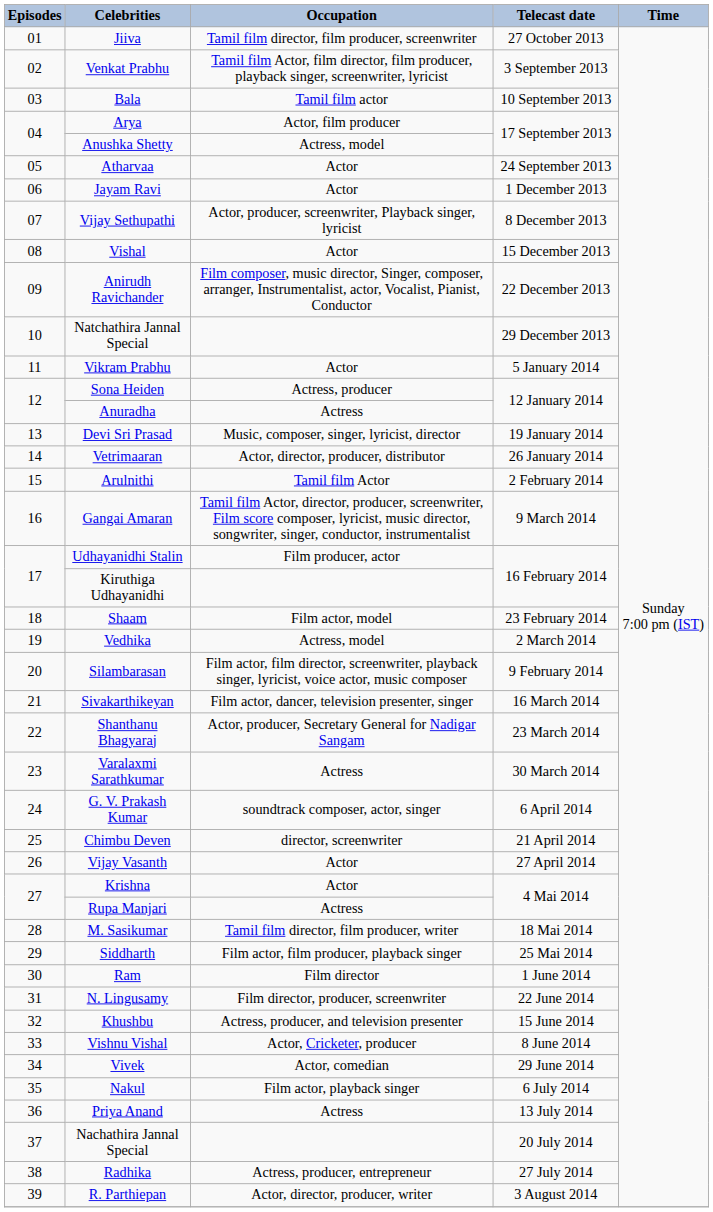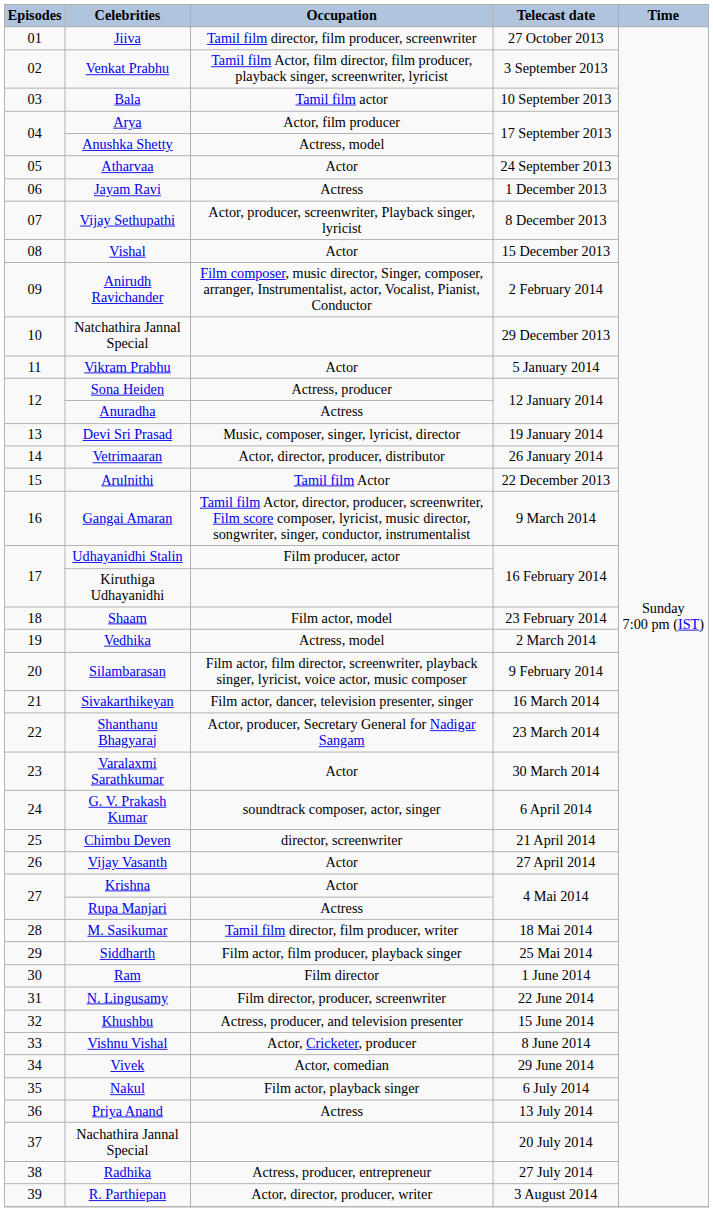 <table class="wikitable" style="text-align:center;">
 <tr>
 <th style="width:20pt; background:LightSteelBlue;">Episodes</th>
 <th style="width:100pt; background:LightSteelBlue;">Celebrities</th>
 <th style="width:250pt; background:LightSteelBlue;">Occupation</th>
 <th style="width:100pt; background:LightSteelBlue;">Telecast date</th>
 <th style="width:70pt; background:LightSteelBlue;">Time</th>
 </tr>
 <tr>
 <td>01</td>
 <td><a href='#'>Jiiva</a></td>
 <td><a href='#'>Tamil film</a> director, film producer, screenwriter</td>
 <td>27 October 2013</td>
 <td rowspan="43">Sunday 7:00 pm (<a href='#'>IST</a>)</td>
 </tr>
 <tr>
 <td>02</td>
 <td><a href='#'>Venkat Prabhu</a></td>
 <td><a href='#'>Tamil film</a> Actor, film director, film producer, playback singer, screenwriter, lyricist</td>
 <td>3 September 2013</td>
 </tr>
 <tr>
 <td>03</td>
 <td><a href='#'>Bala</a></td>
 <td><a href='#'>Tamil film</a> actor</td>
 <td>10 September 2013</td>
 </tr>
 <tr>
 <td rowspan="2">04</td>
 <td><a href='#'>Arya</a></td>
 <td>Actor, film producer</td>
 <td rowspan="2">17 September 2013</td>
 </tr>
 <tr>
 <td><a href='#'>Anushka Shetty</a></td>
 <td>Actress, model</td>
 </tr>
 <tr>
 <td>05</td>
 <td><a href='#'>Atharvaa</a></td>
 <td>Actor</td>
 <td>24 September 2013</td>
 </tr>
 <tr>
 <td>06</td>
 <td><a href='#'>Jayam Ravi</a></td>
-<td>Actor</td>
+<td>Actress</td>
 <td>1 December 2013</td>
 </tr>
 <tr>
 <td>07</td>
 <td><a href='#'>Vijay Sethupathi</a></td>
 <td>Actor, producer, screenwriter, Playback singer, lyricist</td>
 <td>8 December 2013</td>
 </tr>
 <tr>
 <td>08</td>
 <td><a href='#'>Vishal</a></td>
 <td>Actor</td>
 <td>15 December 2013</td>
 </tr>
 <tr>
 <td>09</td>
 <td><a href='#'>Anirudh Ravichander</a></td>
 <td><a href='#'>Film composer</a>, music director, Singer, composer, arranger, Instrumentalist, actor, Vocalist, Pianist, Conductor</td>
-<td>22 December 2013</td>
+<td>2 February 2014</td>
 </tr>
 <tr>
 <td>10</td>
 <td>Natchathira Jannal Special</td>
 <td></td>
 <td>29 December 2013</td>
 </tr>
 <tr>
 <td>11</td>
 <td><a href='#'>Vikram Prabhu</a></td>
 <td>Actor</td>
 <td>5 January 2014</td>
 </tr>
 <tr>
 <td rowspan="2">12</td>
 <td><a href='#'>Sona Heiden</a></td>
 <td>Actress, producer</td>
 <td rowspan="2">12 January 2014</td>
 </tr>
 <tr>
 <td><a href='#'>Anuradha</a></td>
 <td>Actress</td>
 </tr>
 <tr>
 <td>13</td>
 <td><a href='#'>Devi Sri Prasad</a></td>
 <td>Music, composer, singer, lyricist, director</td>
 <td>19 January 2014</td>
 </tr>
 <tr>
 <td>14</td>
 <td><a href='#'>Vetrimaaran</a></td>
 <td>Actor, director, producer, distributor</td>
 <td>26 January 2014</td>
 </tr>
 <tr>
 <td>15</td>
 <td><a href='#'>Arulnithi</a></td>
 <td><a href='#'>Tamil film</a> Actor</td>
-<td>2 February 2014</td>
+<td>22 December 2013</td>
 </tr>
 <tr>
 <td>16</td>
 <td><a href='#'>Gangai Amaran</a></td>
 <td><a href='#'>Tamil film</a> Actor, director, producer, screenwriter, <a href='#'>Film score</a> composer, lyricist, music director, songwriter, singer, conductor, instrumentalist</td>
 <td>9 March 2014</td>
 </tr>
 <tr>
 <td rowspan="2">17</td>
 <td><a href='#'>Udhayanidhi Stalin</a></td>
 <td>Film producer, actor</td>
 <td rowspan="2">16 February 2014</td>
 </tr>
 <tr>
 <td>Kiruthiga Udhayanidhi</td>
 <td></td>
 </tr>
 <tr>
 <td>18</td>
 <td><a href='#'>Shaam</a></td>
 <td>Film actor, model</td>
 <td>23 February 2014</td>
 </tr>
 <tr>
 <td>19</td>
 <td><a href='#'>Vedhika</a></td>
 <td>Actress, model</td>
 <td>2 March 2014</td>
 </tr>
 <tr>
 <td>20</td>
 <td><a href='#'>Silambarasan</a></td>
 <td>Film actor, film director, screenwriter, playback singer, lyricist, voice actor, music composer</td>
 <td>9 February 2014</td>
 </tr>
 <tr>
 <td>21</td>
 <td><a href='#'>Sivakarthikeyan</a></td>
 <td>Film actor, dancer, television presenter, singer</td>
 <td>16 March 2014</td>
 </tr>
 <tr>
 <td>22</td>
 <td><a href='#'>Shanthanu Bhagyaraj</a></td>
 <td>Actor, producer, Secretary General for <a href='#'>Nadigar Sangam</a></td>
 <td>23 March 2014</td>
 </tr>
 <tr>
 <td>23</td>
 <td><a href='#'>Varalaxmi Sarathkumar</a></td>
-<td>Actress</td>
+<td>Actor</td>
 <td>30 March 2014</td>
 </tr>
 <tr>
 <td>24</td>
 <td><a href='#'>G. V. Prakash Kumar</a></td>
 <td>soundtrack composer, actor, singer</td>
 <td>6 April 2014</td>
 </tr>
 <tr>
 <td>25</td>
 <td><a href='#'>Chimbu Deven</a></td>
 <td>director, screenwriter</td>
 <td>21 April 2014</td>
 </tr>
 <tr>
 <td>26</td>
 <td><a href='#'>Vijay Vasanth</a></td>
 <td>Actor</td>
 <td>27 April 2014</td>
 </tr>
 <tr>
 <td rowspan="2">27</td>
 <td><a href='#'>Krishna</a></td>
 <td>Actor</td>
 <td rowspan="2">4 Mai 2014</td>
 </tr>
 <tr>
 <td><a href='#'>Rupa Manjari</a></td>
 <td>Actress</td>
 </tr>
 <tr>
 <td>28</td>
 <td><a href='#'>M. Sasikumar</a></td>
 <td><a href='#'>Tamil film</a> director, film producer, writer</td>
 <td>18 Mai 2014</td>
 </tr>
 <tr>
 <td>29</td>
 <td><a href='#'>Siddharth</a></td>
 <td>Film actor, film producer, playback singer</td>
 <td>25 Mai 2014</td>
 </tr>
 <tr>
 <td>30</td>
 <td><a href='#'>Ram</a></td>
 <td>Film director</td>
 <td>1 June 2014</td>
 </tr>
 <tr>
 <td>31</td>
 <td><a href='#'>N. Lingusamy</a></td>
 <td>Film director, producer, screenwriter</td>
 <td>22 June 2014</td>
 </tr>
 <tr>
 <td>32</td>
 <td><a href='#'>Khushbu</a></td>
 <td>Actress, producer, and television presenter</td>
 <td>15 June 2014</td>
 </tr>
 <tr>
 <td>33</td>
 <td><a href='#'>Vishnu Vishal</a></td>
 <td>Actor, <a href='#'>Cricketer</a>, producer</td>
 <td>8 June 2014</td>
 </tr>
 <tr>
 <td>34</td>
 <td><a href='#'>Vivek</a></td>
 <td>Actor, comedian</td>
 <td>29 June 2014</td>
 </tr>
 <tr>
 <td>35</td>
 <td><a href='#'>Nakul</a></td>
 <td>Film actor, playback singer</td>
 <td>6 July 2014</td>
 </tr>
 <tr>
 <td>36</td>
 <td><a href='#'>Priya Anand</a></td>
 <td>Actress</td>
 <td>13 July 2014</td>
 </tr>
 <tr>
 <td>37</td>
 <td>Nachathira Jannal Special</td>
 <td></td>
 <td>20 July 2014</td>
 </tr>
 <tr>
 <td>38</td>
 <td><a href='#'>Radhika</a></td>
 <td>Actress, producer, entrepreneur</td>
 <td>27 July 2014</td>
 </tr>
 <tr>
 <td>39</td>
 <td><a href='#'>R. Parthiepan</a></td>
 <td>Actor, director, producer, writer</td>
 <td>3 August 2014</td>
 </tr>
 <tr>
 </tr>
 </table>
